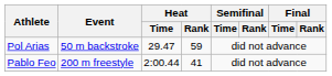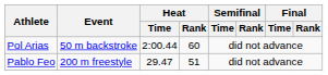 <table class=wikitable style="font-size:90%">
 <tr>
 <th rowspan="2">Athlete</th>
 <th rowspan="2">Event</th>
 <th colspan="2">Heat</th>
 <th colspan="2">Semifinal</th>
 <th colspan="2">Final</th>
 </tr>
 <tr style="font-size:95%">
 <th>Time</th>
 <th>Rank</th>
 <th>Time</th>
 <th>Rank</th>
 <th>Time</th>
 <th>Rank</th>
 </tr>
 <tr align=center>
 <td align=left><a href='#'>Pol Arias</a></td>
 <td align=left><a href='#'>50 m backstroke</a></td>
-<td>29.47</td>
-<td>59</td>
+<td>2:00.44</td>
+<td>60</td>
 <td colspan=4>did not advance</td>
 </tr>
 <tr align=center>
 <td align=left><a href='#'>Pablo Feo</a></td>
 <td align=left><a href='#'>200 m freestyle</a></td>
-<td>2:00.44</td>
-<td>41</td>
+<td>29.47</td>
+<td>51</td>
 <td colspan=4>did not advance</td>
 </tr>
 </table>
